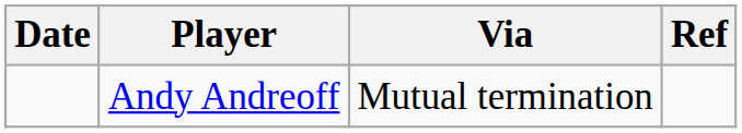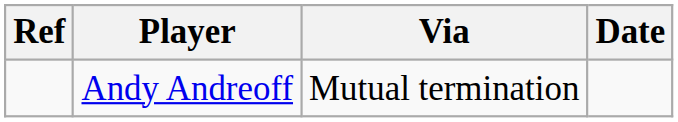 <table class="wikitable">
 <tr>
-<th>Date</th>
+<th>Ref</th>
 <th>Player</th>
 <th>Via</th>
-<th>Ref</th>
+<th>Date</th>
 </tr>
 <tr>
 <td></td>
 <td><a href='#'>Andy Andreoff</a></td>
 <td>Mutual termination</td>
 <td></td>
 </tr>
 </table>
